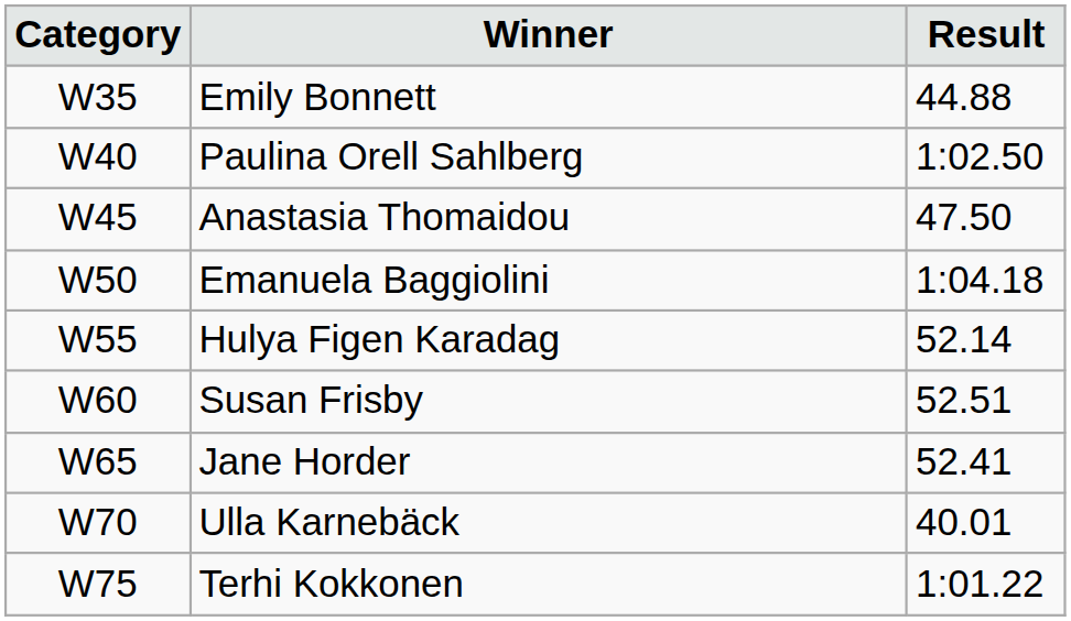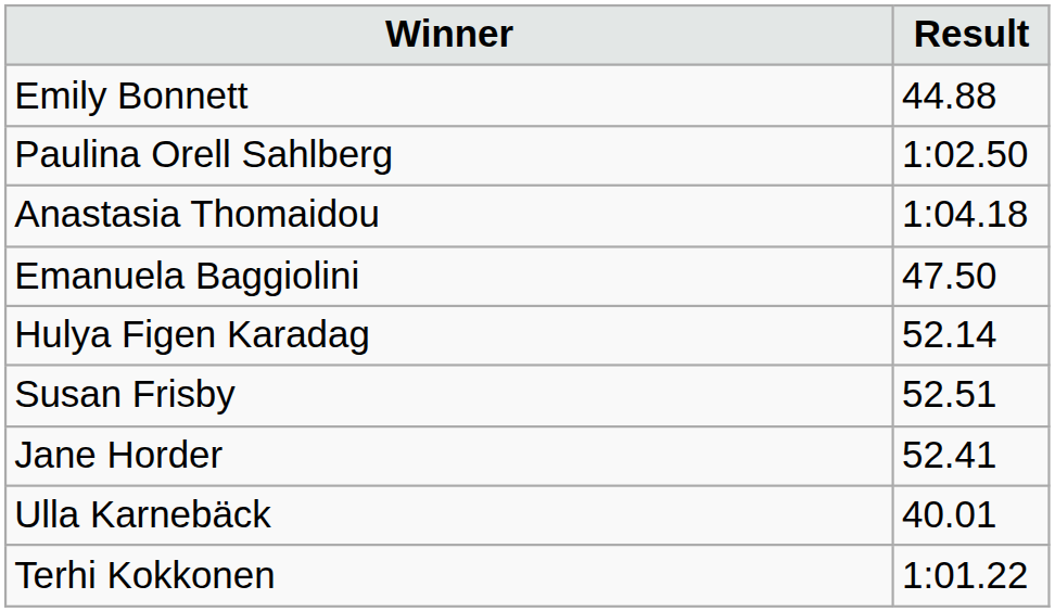 <table class="wikitable" width=35%>
 <tr>
-<td width=15% align="center" bgcolor=#E3E7E6><strong>Category</strong></td>
 <td align="center" bgcolor=#E3E7E6> <strong>Winner</strong></td>
 <td width=15% align="center" bgcolor=#E3E7E6><strong>Result</strong></td>
 </tr>
 <tr>
-<td align="center">W35</td>
 <td> Emily Bonnett</td>
 <td>44.88</td>
 </tr>
 <tr>
-<td align="center">W40</td>
 <td> Paulina Orell Sahlberg</td>
 <td>1:02.50</td>
 </tr>
 <tr>
-<td align="center">W45</td>
 <td> Anastasia Thomaidou</td>
+<td>1:04.18</td>
+</tr>
+<tr>
+<td> Emanuela Baggiolini</td>
 <td>47.50</td>
 </tr>
 <tr>
-<td align="center">W50</td>
-<td> Emanuela Baggiolini</td>
-<td>1:04.18</td>
-</tr>
-<tr>
-<td align="center">W55</td>
 <td> Hulya Figen Karadag</td>
 <td>52.14</td>
 </tr>
 <tr>
-<td align="center">W60</td>
 <td> Susan Frisby</td>
 <td>52.51</td>
 </tr>
 <tr>
-<td align="center">W65</td>
 <td> Jane Horder</td>
 <td>52.41</td>
 </tr>
 <tr>
-<td align="center">W70</td>
 <td> Ulla Karnebäck</td>
 <td>40.01</td>
 </tr>
 <tr>
-<td align="center">W75</td>
 <td> Terhi Kokkonen</td>
 <td>1:01.22</td>
 </tr>
 </table>
